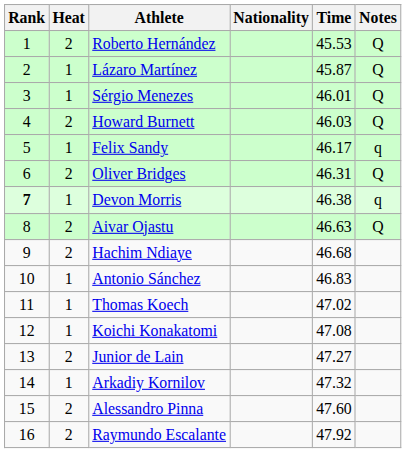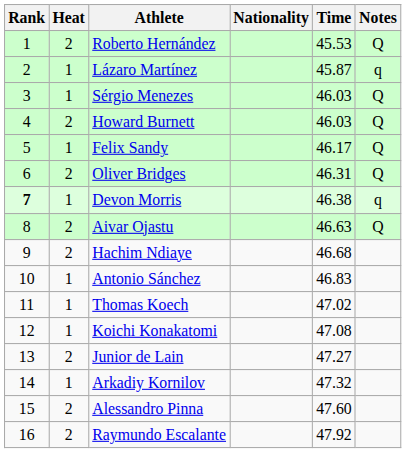 <table class="wikitable sortable" style="text-align:center;font-size:95%">
 <tr>
 <th>Rank</th>
 <th>Heat</th>
 <th>Athlete</th>
 <th>Nationality</th>
 <th>Time</th>
 <th>Notes</th>
 </tr>
 <tr bgcolor=ccffcc>
 <td>1</td>
 <td>2</td>
 <td align="left"><a href='#'>Roberto Hernández</a></td>
 <td align=left></td>
 <td>45.53</td>
 <td>Q</td>
 </tr>
 <tr bgcolor=ccffcc>
 <td>2</td>
 <td>1</td>
 <td align="left"><a href='#'>Lázaro Martínez</a></td>
 <td align=left></td>
 <td>45.87</td>
-<td>Q</td>
+<td>q</td>
 </tr>
 <tr bgcolor=ccffcc>
 <td>3</td>
 <td>1</td>
 <td align="left"><a href='#'>Sérgio Menezes</a></td>
 <td align=left></td>
-<td>46.01</td>
+<td>46.03</td>
 <td>Q</td>
 </tr>
 <tr bgcolor=ccffcc>
 <td>4</td>
 <td>2</td>
 <td align="left"><a href='#'>Howard Burnett</a></td>
 <td align=left></td>
 <td>46.03</td>
 <td>Q</td>
 </tr>
 <tr bgcolor=ccffcc>
 <td>5</td>
 <td>1</td>
 <td align="left"><a href='#'>Felix Sandy</a></td>
 <td align=left></td>
 <td>46.17</td>
-<td>q</td>
+<td>Q</td>
 </tr>
 <tr bgcolor=ccffcc>
 <td>6</td>
 <td>2</td>
 <td align="left"><a href='#'>Oliver Bridges</a></td>
 <td align=left></td>
 <td>46.31</td>
 <td>Q</td>
 </tr>
 <tr bgcolor=ddffdd>
 <td><strong>7</strong></td>
 <td>1</td>
 <td align="left"><a href='#'>Devon Morris</a></td>
 <td align=left></td>
 <td>46.38</td>
 <td>q</td>
 </tr>
 <tr bgcolor=ccffcc>
 <td>8</td>
 <td>2</td>
 <td align="left"><a href='#'>Aivar Ojastu</a></td>
 <td align=left></td>
 <td>46.63</td>
 <td>Q</td>
 </tr>
 <tr>
 <td>9</td>
 <td>2</td>
 <td align="left"><a href='#'>Hachim Ndiaye</a></td>
 <td align=left></td>
 <td>46.68</td>
 <td></td>
 </tr>
 <tr>
 <td>10</td>
 <td>1</td>
 <td align="left"><a href='#'>Antonio Sánchez</a></td>
 <td align=left></td>
 <td>46.83</td>
 <td></td>
 </tr>
 <tr>
 <td>11</td>
 <td>1</td>
 <td align="left"><a href='#'>Thomas Koech</a></td>
 <td align=left></td>
 <td>47.02</td>
 <td></td>
 </tr>
 <tr>
 <td>12</td>
 <td>1</td>
 <td align="left"><a href='#'>Koichi Konakatomi</a></td>
 <td align=left></td>
 <td>47.08</td>
 <td></td>
 </tr>
 <tr>
 <td>13</td>
 <td>2</td>
 <td align="left"><a href='#'>Junior de Lain</a></td>
 <td align=left></td>
 <td>47.27</td>
 <td></td>
 </tr>
 <tr>
 <td>14</td>
 <td>1</td>
 <td align="left"><a href='#'>Arkadiy Kornilov</a></td>
 <td align=left></td>
 <td>47.32</td>
 <td></td>
 </tr>
 <tr>
 <td>15</td>
 <td>2</td>
 <td align="left"><a href='#'>Alessandro Pinna</a></td>
 <td align=left></td>
 <td>47.60</td>
 <td></td>
 </tr>
 <tr>
 <td>16</td>
 <td>2</td>
 <td align="left"><a href='#'>Raymundo Escalante</a></td>
 <td align=left></td>
 <td>47.92</td>
 <td></td>
 </tr>
 </table>
